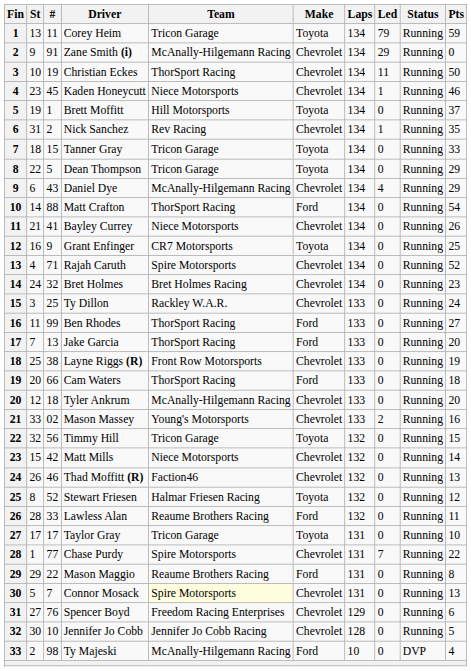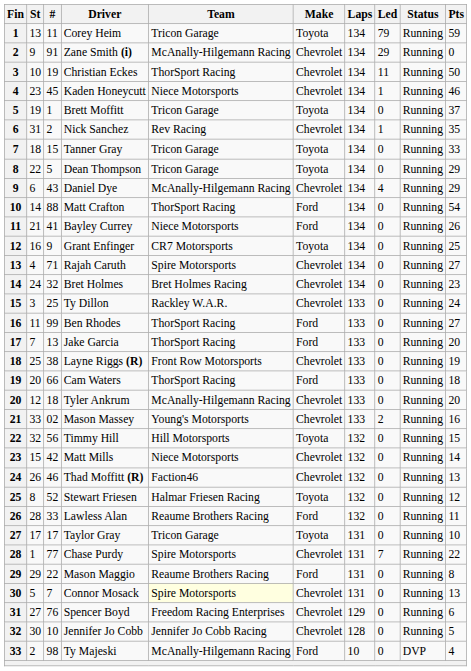 <table class="wikitable" style="font-size:95%">
 <tr>
 <th>Fin</th>
 <th>St</th>
 <th>#</th>
 <th>Driver</th>
 <th>Team</th>
 <th>Make</th>
 <th>Laps</th>
 <th>Led</th>
 <th>Status</th>
 <th>Pts</th>
 </tr>
 <tr>
 <th>1</th>
 <td>13</td>
 <td>11</td>
 <td>Corey Heim</td>
 <td>Tricon Garage</td>
 <td>Toyota</td>
 <td>134</td>
 <td>79</td>
 <td>Running</td>
 <td>59</td>
 </tr>
 <tr>
 <th>2</th>
 <td>9</td>
 <td>91</td>
 <td>Zane Smith <strong>(i)</strong></td>
 <td>McAnally-Hilgemann Racing</td>
 <td>Chevrolet</td>
 <td>134</td>
 <td>29</td>
 <td>Running</td>
 <td>0</td>
 </tr>
 <tr>
 <th>3</th>
 <td>10</td>
 <td>19</td>
 <td>Christian Eckes</td>
 <td>ThorSport Racing</td>
 <td>Chevrolet</td>
 <td>134</td>
 <td>11</td>
 <td>Running</td>
 <td>50</td>
 </tr>
 <tr>
 <th>4</th>
 <td>23</td>
 <td>45</td>
 <td>Kaden Honeycutt</td>
 <td>Niece Motorsports</td>
 <td>Chevrolet</td>
 <td>134</td>
 <td>1</td>
 <td>Running</td>
 <td>46</td>
 </tr>
 <tr>
 <th>5</th>
 <td>19</td>
 <td>1</td>
 <td>Brett Moffitt</td>
-<td>Hill Motorsports</td>
+<td>Tricon Garage</td>
 <td>Toyota</td>
 <td>134</td>
 <td>0</td>
 <td>Running</td>
 <td>37</td>
 </tr>
 <tr>
 <th>6</th>
 <td>31</td>
 <td>2</td>
 <td>Nick Sanchez</td>
 <td>Rev Racing</td>
 <td>Chevrolet</td>
 <td>134</td>
 <td>1</td>
 <td>Running</td>
 <td>35</td>
 </tr>
 <tr>
 <th>7</th>
 <td>18</td>
 <td>15</td>
 <td>Tanner Gray</td>
 <td>Tricon Garage</td>
 <td>Toyota</td>
 <td>134</td>
 <td>0</td>
 <td>Running</td>
 <td>33</td>
 </tr>
 <tr>
 <th>8</th>
 <td>22</td>
 <td>5</td>
 <td>Dean Thompson</td>
 <td>Tricon Garage</td>
 <td>Toyota</td>
 <td>134</td>
 <td>0</td>
 <td>Running</td>
 <td>29</td>
 </tr>
 <tr>
 <th>9</th>
 <td>6</td>
 <td>43</td>
 <td>Daniel Dye</td>
 <td>McAnally-Hilgemann Racing</td>
 <td>Chevrolet</td>
 <td>134</td>
 <td>4</td>
 <td>Running</td>
 <td>29</td>
 </tr>
 <tr>
 <th>10</th>
 <td>14</td>
 <td>88</td>
 <td>Matt Crafton</td>
 <td>ThorSport Racing</td>
 <td>Ford</td>
 <td>134</td>
 <td>0</td>
 <td>Running</td>
 <td>54</td>
 </tr>
 <tr>
 <th>11</th>
 <td>21</td>
 <td>41</td>
 <td>Bayley Currey</td>
 <td>Niece Motorsports</td>
-<td>Chevrolet</td>
+<td>Ford</td>
 <td>134</td>
 <td>0</td>
 <td>Running</td>
 <td>26</td>
 </tr>
 <tr>
 <th>12</th>
 <td>16</td>
 <td>9</td>
 <td>Grant Enfinger</td>
 <td>CR7 Motorsports</td>
 <td>Toyota</td>
 <td>134</td>
 <td>0</td>
 <td>Running</td>
 <td>25</td>
 </tr>
 <tr>
 <th>13</th>
 <td>4</td>
 <td>71</td>
 <td>Rajah Caruth</td>
 <td>Spire Motorsports</td>
 <td>Chevrolet</td>
 <td>134</td>
 <td>0</td>
 <td>Running</td>
-<td>52</td>
+<td>27</td>
 </tr>
 <tr>
 <th>14</th>
 <td>24</td>
 <td>32</td>
 <td>Bret Holmes</td>
 <td>Bret Holmes Racing</td>
 <td>Chevrolet</td>
 <td>134</td>
 <td>0</td>
 <td>Running</td>
 <td>23</td>
 </tr>
 <tr>
 <th>15</th>
 <td>3</td>
 <td>25</td>
 <td>Ty Dillon</td>
 <td>Rackley W.A.R.</td>
 <td>Chevrolet</td>
 <td>133</td>
 <td>0</td>
 <td>Running</td>
 <td>24</td>
 </tr>
 <tr>
 <th>16</th>
 <td>11</td>
 <td>99</td>
 <td>Ben Rhodes</td>
 <td>ThorSport Racing</td>
 <td>Ford</td>
 <td>133</td>
 <td>0</td>
 <td>Running</td>
 <td>27</td>
 </tr>
 <tr>
 <th>17</th>
 <td>7</td>
 <td>13</td>
 <td>Jake Garcia</td>
 <td>ThorSport Racing</td>
 <td>Ford</td>
 <td>133</td>
 <td>0</td>
 <td>Running</td>
 <td>20</td>
 </tr>
 <tr>
 <th>18</th>
 <td>25</td>
 <td>38</td>
 <td>Layne Riggs <strong>(R)</strong></td>
 <td>Front Row Motorsports</td>
 <td>Chevrolet</td>
 <td>133</td>
 <td>0</td>
 <td>Running</td>
 <td>19</td>
 </tr>
 <tr>
 <th>19</th>
 <td>20</td>
 <td>66</td>
 <td>Cam Waters</td>
 <td>ThorSport Racing</td>
 <td>Ford</td>
 <td>133</td>
 <td>0</td>
 <td>Running</td>
 <td>18</td>
 </tr>
 <tr>
 <th>20</th>
 <td>12</td>
 <td>18</td>
 <td>Tyler Ankrum</td>
 <td>McAnally-Hilgemann Racing</td>
 <td>Chevrolet</td>
 <td>133</td>
 <td>0</td>
 <td>Running</td>
 <td>20</td>
 </tr>
 <tr>
 <th>21</th>
 <td>33</td>
 <td>02</td>
 <td>Mason Massey</td>
 <td>Young's Motorsports</td>
 <td>Chevrolet</td>
 <td>133</td>
 <td>2</td>
 <td>Running</td>
 <td>16</td>
 </tr>
 <tr>
 <th>22</th>
 <td>32</td>
 <td>56</td>
 <td>Timmy Hill</td>
-<td>Tricon Garage</td>
+<td>Hill Motorsports</td>
 <td>Toyota</td>
 <td>132</td>
 <td>0</td>
 <td>Running</td>
 <td>15</td>
 </tr>
 <tr>
 <th>23</th>
 <td>15</td>
 <td>42</td>
 <td>Matt Mills</td>
 <td>Niece Motorsports</td>
 <td>Chevrolet</td>
 <td>132</td>
 <td>0</td>
 <td>Running</td>
 <td>14</td>
 </tr>
 <tr>
 <th>24</th>
 <td>26</td>
 <td>46</td>
 <td>Thad Moffitt <strong>(R)</strong></td>
 <td>Faction46</td>
 <td>Chevrolet</td>
 <td>132</td>
 <td>0</td>
 <td>Running</td>
 <td>13</td>
 </tr>
 <tr>
 <th>25</th>
 <td>8</td>
 <td>52</td>
 <td>Stewart Friesen</td>
 <td>Halmar Friesen Racing</td>
 <td>Toyota</td>
 <td>132</td>
 <td>0</td>
 <td>Running</td>
 <td>12</td>
 </tr>
 <tr>
 <th>26</th>
 <td>28</td>
 <td>33</td>
 <td>Lawless Alan</td>
 <td>Reaume Brothers Racing</td>
 <td>Ford</td>
 <td>132</td>
 <td>0</td>
 <td>Running</td>
 <td>11</td>
 </tr>
 <tr>
 <th>27</th>
 <td>17</td>
 <td>17</td>
 <td>Taylor Gray</td>
 <td>Tricon Garage</td>
 <td>Toyota</td>
 <td>131</td>
 <td>0</td>
 <td>Running</td>
 <td>10</td>
 </tr>
 <tr>
 <th>28</th>
 <td>1</td>
 <td>77</td>
 <td>Chase Purdy</td>
 <td>Spire Motorsports</td>
 <td>Chevrolet</td>
 <td>131</td>
 <td>7</td>
 <td>Running</td>
 <td>22</td>
 </tr>
 <tr>
 <th>29</th>
 <td>29</td>
 <td>22</td>
 <td>Mason Maggio</td>
 <td>Reaume Brothers Racing</td>
 <td>Ford</td>
 <td>131</td>
 <td>0</td>
 <td>Running</td>
 <td>8</td>
 </tr>
 <tr>
 <th>30</th>
 <td>5</td>
 <td>7</td>
 <td>Connor Mosack</td>
 <td style="background: lightyellow;">Spire Motorsports</td>
 <td>Chevrolet</td>
 <td>131</td>
 <td>0</td>
 <td>Running</td>
 <td>13</td>
 </tr>
 <tr>
 <th>31</th>
 <td>27</td>
 <td>76</td>
 <td>Spencer Boyd</td>
 <td>Freedom Racing Enterprises</td>
 <td>Chevrolet</td>
 <td>129</td>
 <td>0</td>
 <td>Running</td>
 <td>6</td>
 </tr>
 <tr>
 <th>32</th>
 <td>30</td>
 <td>10</td>
 <td>Jennifer Jo Cobb</td>
 <td>Jennifer Jo Cobb Racing</td>
 <td>Chevrolet</td>
 <td>128</td>
 <td>0</td>
 <td>Running</td>
 <td>5</td>
 </tr>
 <tr>
 <th>33</th>
 <td>2</td>
 <td>98</td>
 <td>Ty Majeski</td>
 <td>McAnally-Hilgemann Racing</td>
 <td>Ford</td>
 <td>10</td>
 <td>0</td>
 <td>DVP</td>
 <td>4</td>
 </tr>
 <tr>
 <th colspan="10"></th>
 </tr>
 </table>
